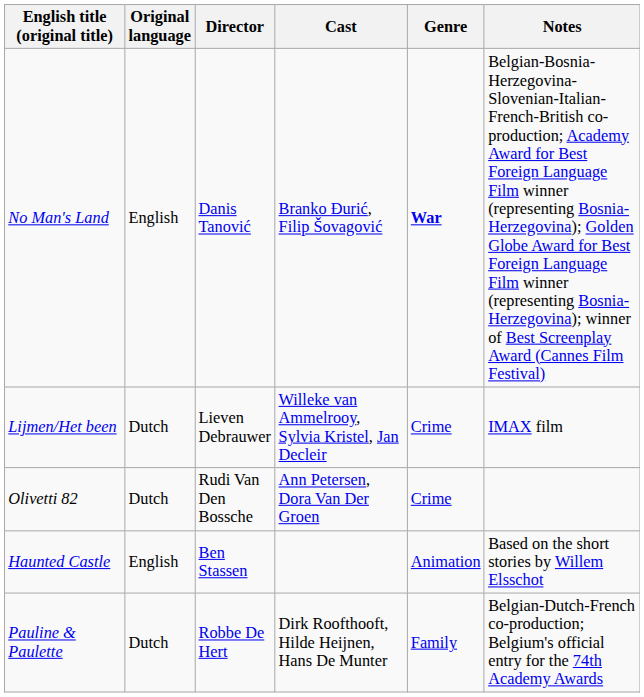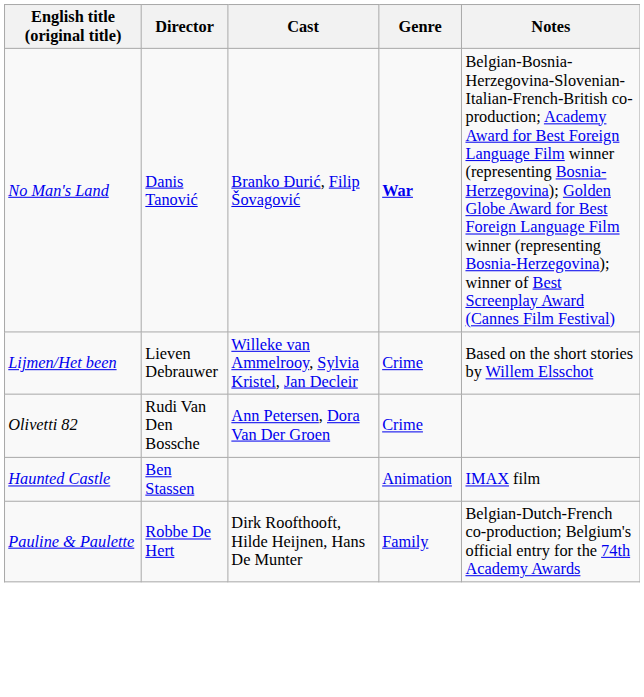 <table class="wikitable" width= "100%">
 <tr>
 <th width=20%>English title <br> (original title)</th>
-<th width=5%>Original language</th>
 <th width=12%>Director</th>
 <th width=22%>Cast</th>
 <th width=12%>Genre</th>
 <th width=26%>Notes</th>
 </tr>
 <tr>
 <td><em><a href='#'>No Man's Land</a></em></td>
-<td>English</td>
 <td><a href='#'>Danis Tanović</a></td>
 <td><a href='#'>Branko Đurić</a>, <a href='#'>Filip Šovagović</a></td>
 <td><strong><a href='#'>War</a></strong></td>
 <td>Belgian-Bosnia-Herzegovina-Slovenian-Italian-French-British co-production; <a href='#'>Academy Award for Best Foreign Language Film</a> winner (representing <a href='#'>Bosnia-Herzegovina</a>); <a href='#'>Golden Globe Award for Best Foreign Language Film</a> winner (representing <a href='#'>Bosnia-Herzegovina</a>); winner of <a href='#'>Best Screenplay Award (Cannes Film Festival)</a></td>
 </tr>
 <tr>
 <td><em><a href='#'>Lijmen/Het been</a></em></td>
-<td>Dutch</td>
 <td>Lieven Debrauwer</td>
 <td><a href='#'>Willeke van Ammelrooy</a>, <a href='#'>Sylvia Kristel</a>, <a href='#'>Jan Decleir</a></td>
 <td><a href='#'>Crime</a></td>
-<td><a href='#'>IMAX</a> film</td>
+<td>Based on the short stories by <a href='#'>Willem Elsschot</a></td>
 </tr>
 <tr>
 <td><em>Olivetti 82</em></td>
-<td>Dutch</td>
 <td>Rudi Van Den Bossche</td>
 <td><a href='#'>Ann Petersen</a>, <a href='#'>Dora Van Der Groen</a></td>
 <td><a href='#'>Crime</a></td>
 <td></td>
 </tr>
 <tr>
 <td><em><a href='#'>Haunted Castle</a></em></td>
-<td>English</td>
 <td><a href='#'>Ben Stassen</a></td>
 <td></td>
 <td><a href='#'>Animation</a></td>
-<td>Based on the short stories by <a href='#'>Willem Elsschot</a></td>
+<td><a href='#'>IMAX</a> film</td>
 </tr>
 <tr>
 <td><em><a href='#'>Pauline & Paulette</a></em></td>
-<td>Dutch</td>
 <td><a href='#'>Robbe De Hert</a></td>
 <td>Dirk Roofthooft, Hilde Heijnen, Hans De Munter</td>
 <td><a href='#'>Family</a></td>
 <td>Belgian-Dutch-French co-production; Belgium's official entry for the <a href='#'>74th Academy Awards</a></td>
 </tr>
 </table>
